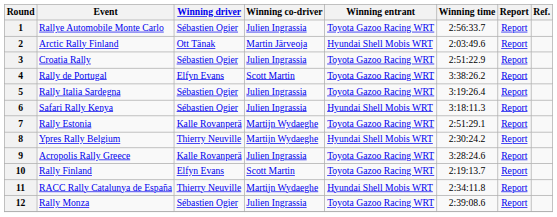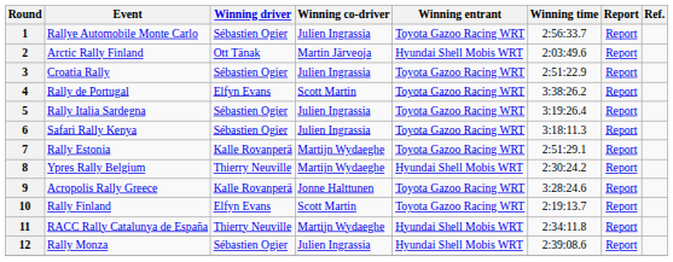 <table class="wikitable" style="font-size: 85%;">
 <tr>
 <th>Round</th>
 <th>Event</th>
 <th nowrap><a href='#'>Winning driver</a></th>
 <th nowrap>Winning co-driver</th>
 <th nowrap>Winning entrant</th>
 <th nowrap>Winning time</th>
 <th nowrap>Report</th>
 <th>Ref.</th>
 </tr>
 <tr>
 <th>1</th>
 <td nowrap> <a href='#'>Rallye Automobile Monte Carlo</a></td>
 <td nowrap> <a href='#'>Sébastien Ogier</a></td>
 <td nowrap> <a href='#'>Julien Ingrassia</a></td>
 <td nowrap> <a href='#'>Toyota Gazoo Racing WRT</a></td>
 <td align="center">2:56:33.7</td>
 <td align="center"><a href='#'>Report</a></td>
 <td align="center"></td>
 </tr>
 <tr>
 <th>2</th>
 <td> <a href='#'>Arctic Rally Finland</a></td>
 <td> <a href='#'>Ott Tänak</a></td>
 <td> <a href='#'>Martin Järveoja</a></td>
 <td> <a href='#'>Hyundai Shell Mobis WRT</a></td>
 <td align="center">2:03:49.6</td>
 <td align="center"><a href='#'>Report</a></td>
 <td align="center"></td>
 </tr>
 <tr>
 <th>3</th>
 <td> <a href='#'>Croatia Rally</a></td>
 <td nowrap> <a href='#'>Sébastien Ogier</a></td>
 <td nowrap> <a href='#'>Julien Ingrassia</a></td>
 <td nowrap> <a href='#'>Toyota Gazoo Racing WRT</a></td>
 <td align="center">2:51:22.9</td>
 <td align="center"><a href='#'>Report</a></td>
 <td align="center"></td>
 </tr>
 <tr>
 <th>4</th>
 <td> <a href='#'>Rally de Portugal</a></td>
 <td nowrap> <a href='#'>Elfyn Evans</a></td>
 <td nowrap> <a href='#'>Scott Martin</a></td>
 <td> <a href='#'>Toyota Gazoo Racing WRT</a></td>
 <td align="center">3:38:26.2</td>
 <td align="center"><a href='#'>Report</a></td>
 <td align="center"></td>
 </tr>
 <tr>
 <th>5</th>
 <td> <a href='#'>Rally Italia Sardegna</a></td>
 <td nowrap> <a href='#'>Sébastien Ogier</a></td>
 <td nowrap> <a href='#'>Julien Ingrassia</a></td>
 <td nowrap> <a href='#'>Toyota Gazoo Racing WRT</a></td>
 <td align="center">3:19:26.4</td>
 <td align="center"><a href='#'>Report</a></td>
 <td align="center"></td>
 </tr>
 <tr>
 <th>6</th>
 <td> <a href='#'>Safari Rally Kenya</a></td>
 <td nowrap> <a href='#'>Sébastien Ogier</a></td>
 <td nowrap> <a href='#'>Julien Ingrassia</a></td>
-<td> <a href='#'>Hyundai Shell Mobis WRT</a></td>
+<td nowrap> <a href='#'>Toyota Gazoo Racing WRT</a></td>
 <td align="center">3:18:11.3</td>
 <td align="center"><a href='#'>Report</a></td>
 <td align="center"></td>
 </tr>
 <tr>
 <th>7</th>
 <td> <a href='#'>Rally Estonia</a></td>
 <td nowrap> <a href='#'>Kalle Rovanperä</a></td>
 <td nowrap> <a href='#'>Martijn Wydaeghe</a></td>
 <td> <a href='#'>Toyota Gazoo Racing WRT</a></td>
 <td align="center">2:51:29.1</td>
 <td align="center"><a href='#'>Report</a></td>
 <td align="center"></td>
 </tr>
 <tr>
 <th>8</th>
 <td> <a href='#'>Ypres Rally Belgium</a></td>
 <td nowrap> <a href='#'>Thierry Neuville</a></td>
 <td nowrap> <a href='#'>Martijn Wydaeghe</a></td>
 <td> <a href='#'>Hyundai Shell Mobis WRT</a></td>
 <td align="center">2:30:24.2</td>
 <td align="center"><a href='#'>Report</a></td>
 <td align="center"></td>
 </tr>
 <tr>
 <th>9</th>
 <td> <a href='#'>Acropolis Rally Greece</a></td>
 <td nowrap> <a href='#'>Kalle Rovanperä</a></td>
-<td nowrap> <a href='#'>Julien Ingrassia</a></td>
+<td nowrap> <a href='#'>Jonne Halttunen</a></td>
 <td> <a href='#'>Toyota Gazoo Racing WRT</a></td>
 <td align="center">3:28:24.6</td>
 <td align="center"><a href='#'>Report</a></td>
 <td align="center"></td>
 </tr>
 <tr>
 <th>10</th>
 <td> <a href='#'>Rally Finland</a></td>
 <td nowrap> <a href='#'>Elfyn Evans</a></td>
 <td nowrap> <a href='#'>Scott Martin</a></td>
 <td> <a href='#'>Toyota Gazoo Racing WRT</a></td>
 <td align="center">2:19:13.7</td>
 <td align="center"><a href='#'>Report</a></td>
 <td align="center"></td>
 </tr>
 <tr>
 <th>11</th>
 <td nowrap> <a href='#'>RACC Rally Catalunya de España</a></td>
 <td nowrap> <a href='#'>Thierry Neuville</a></td>
 <td nowrap> <a href='#'>Martijn Wydaeghe</a></td>
 <td> <a href='#'>Hyundai Shell Mobis WRT</a></td>
 <td align="center">2:34:11.8</td>
 <td align="center"><a href='#'>Report</a></td>
 <td align="center"></td>
 </tr>
 <tr>
 <th>12</th>
 <td> <a href='#'>Rally Monza</a></td>
 <td nowrap> <a href='#'>Sébastien Ogier</a></td>
 <td nowrap> <a href='#'>Julien Ingrassia</a></td>
-<td nowrap> <a href='#'>Toyota Gazoo Racing WRT</a></td>
+<td> <a href='#'>Hyundai Shell Mobis WRT</a></td>
 <td align="center">2:39:08.6</td>
 <td align="center"><a href='#'>Report</a></td>
 <td align="center"></td>
 </tr>
 <tr>
 </tr>
 </table>
